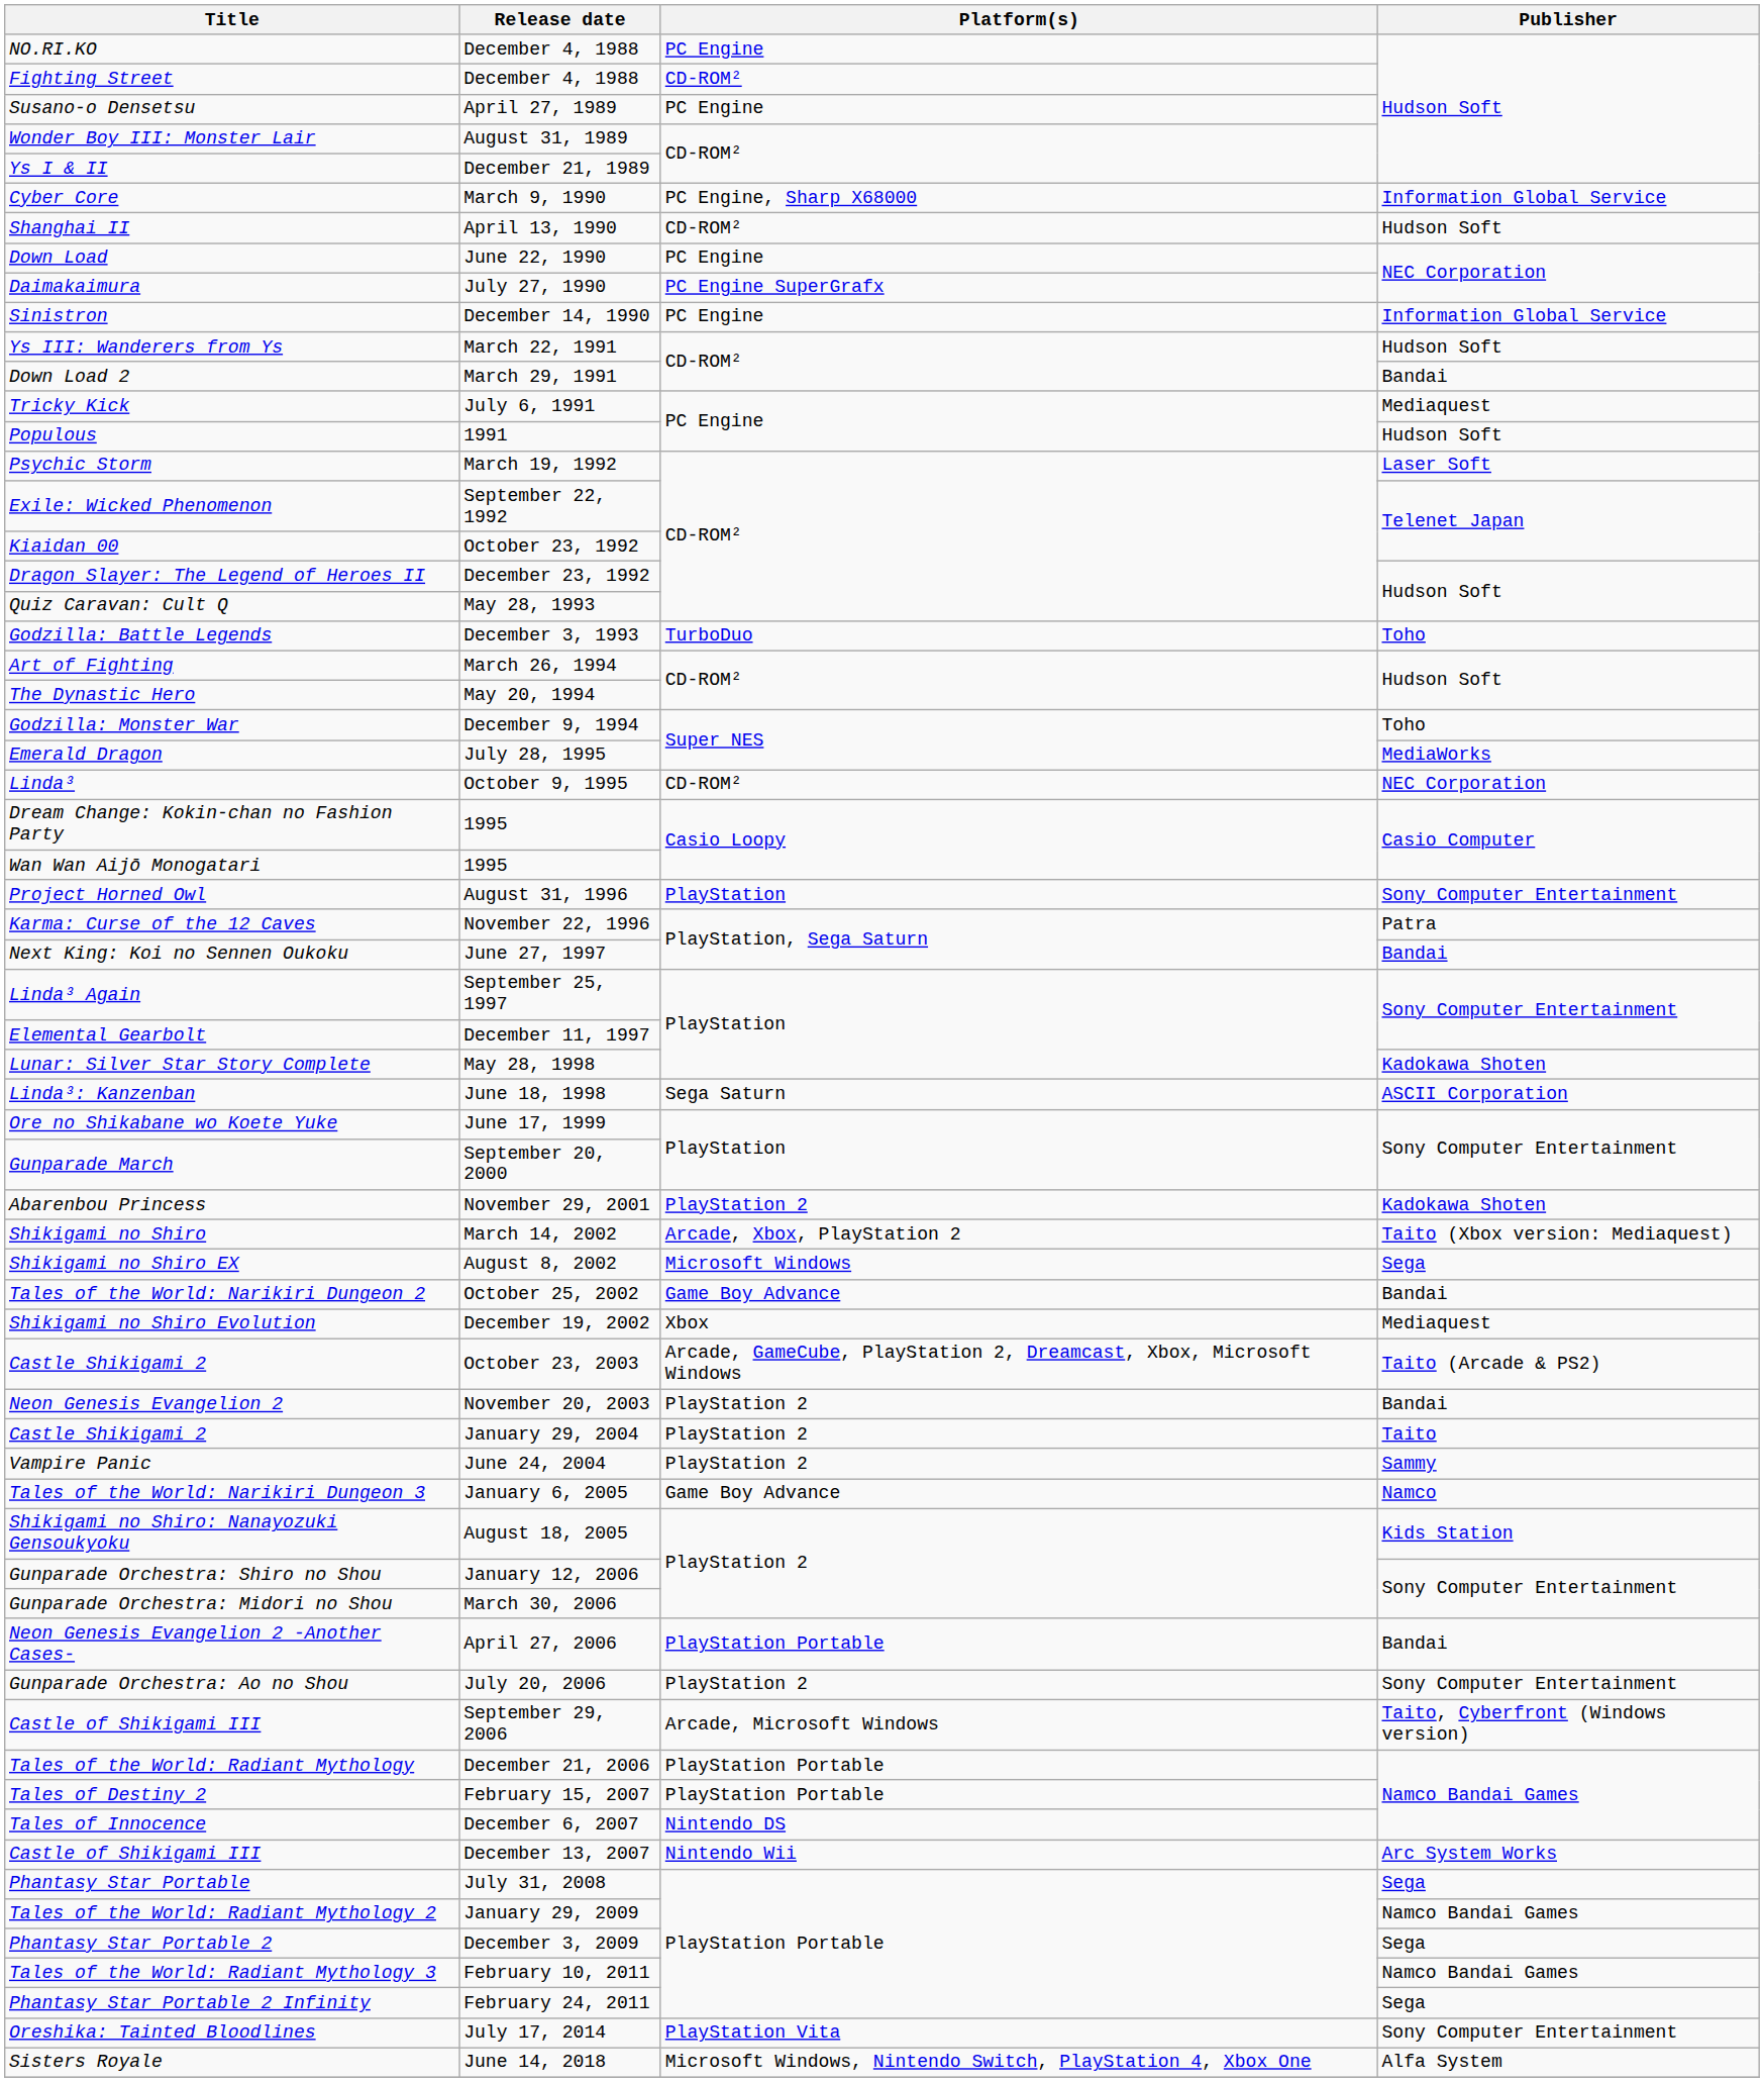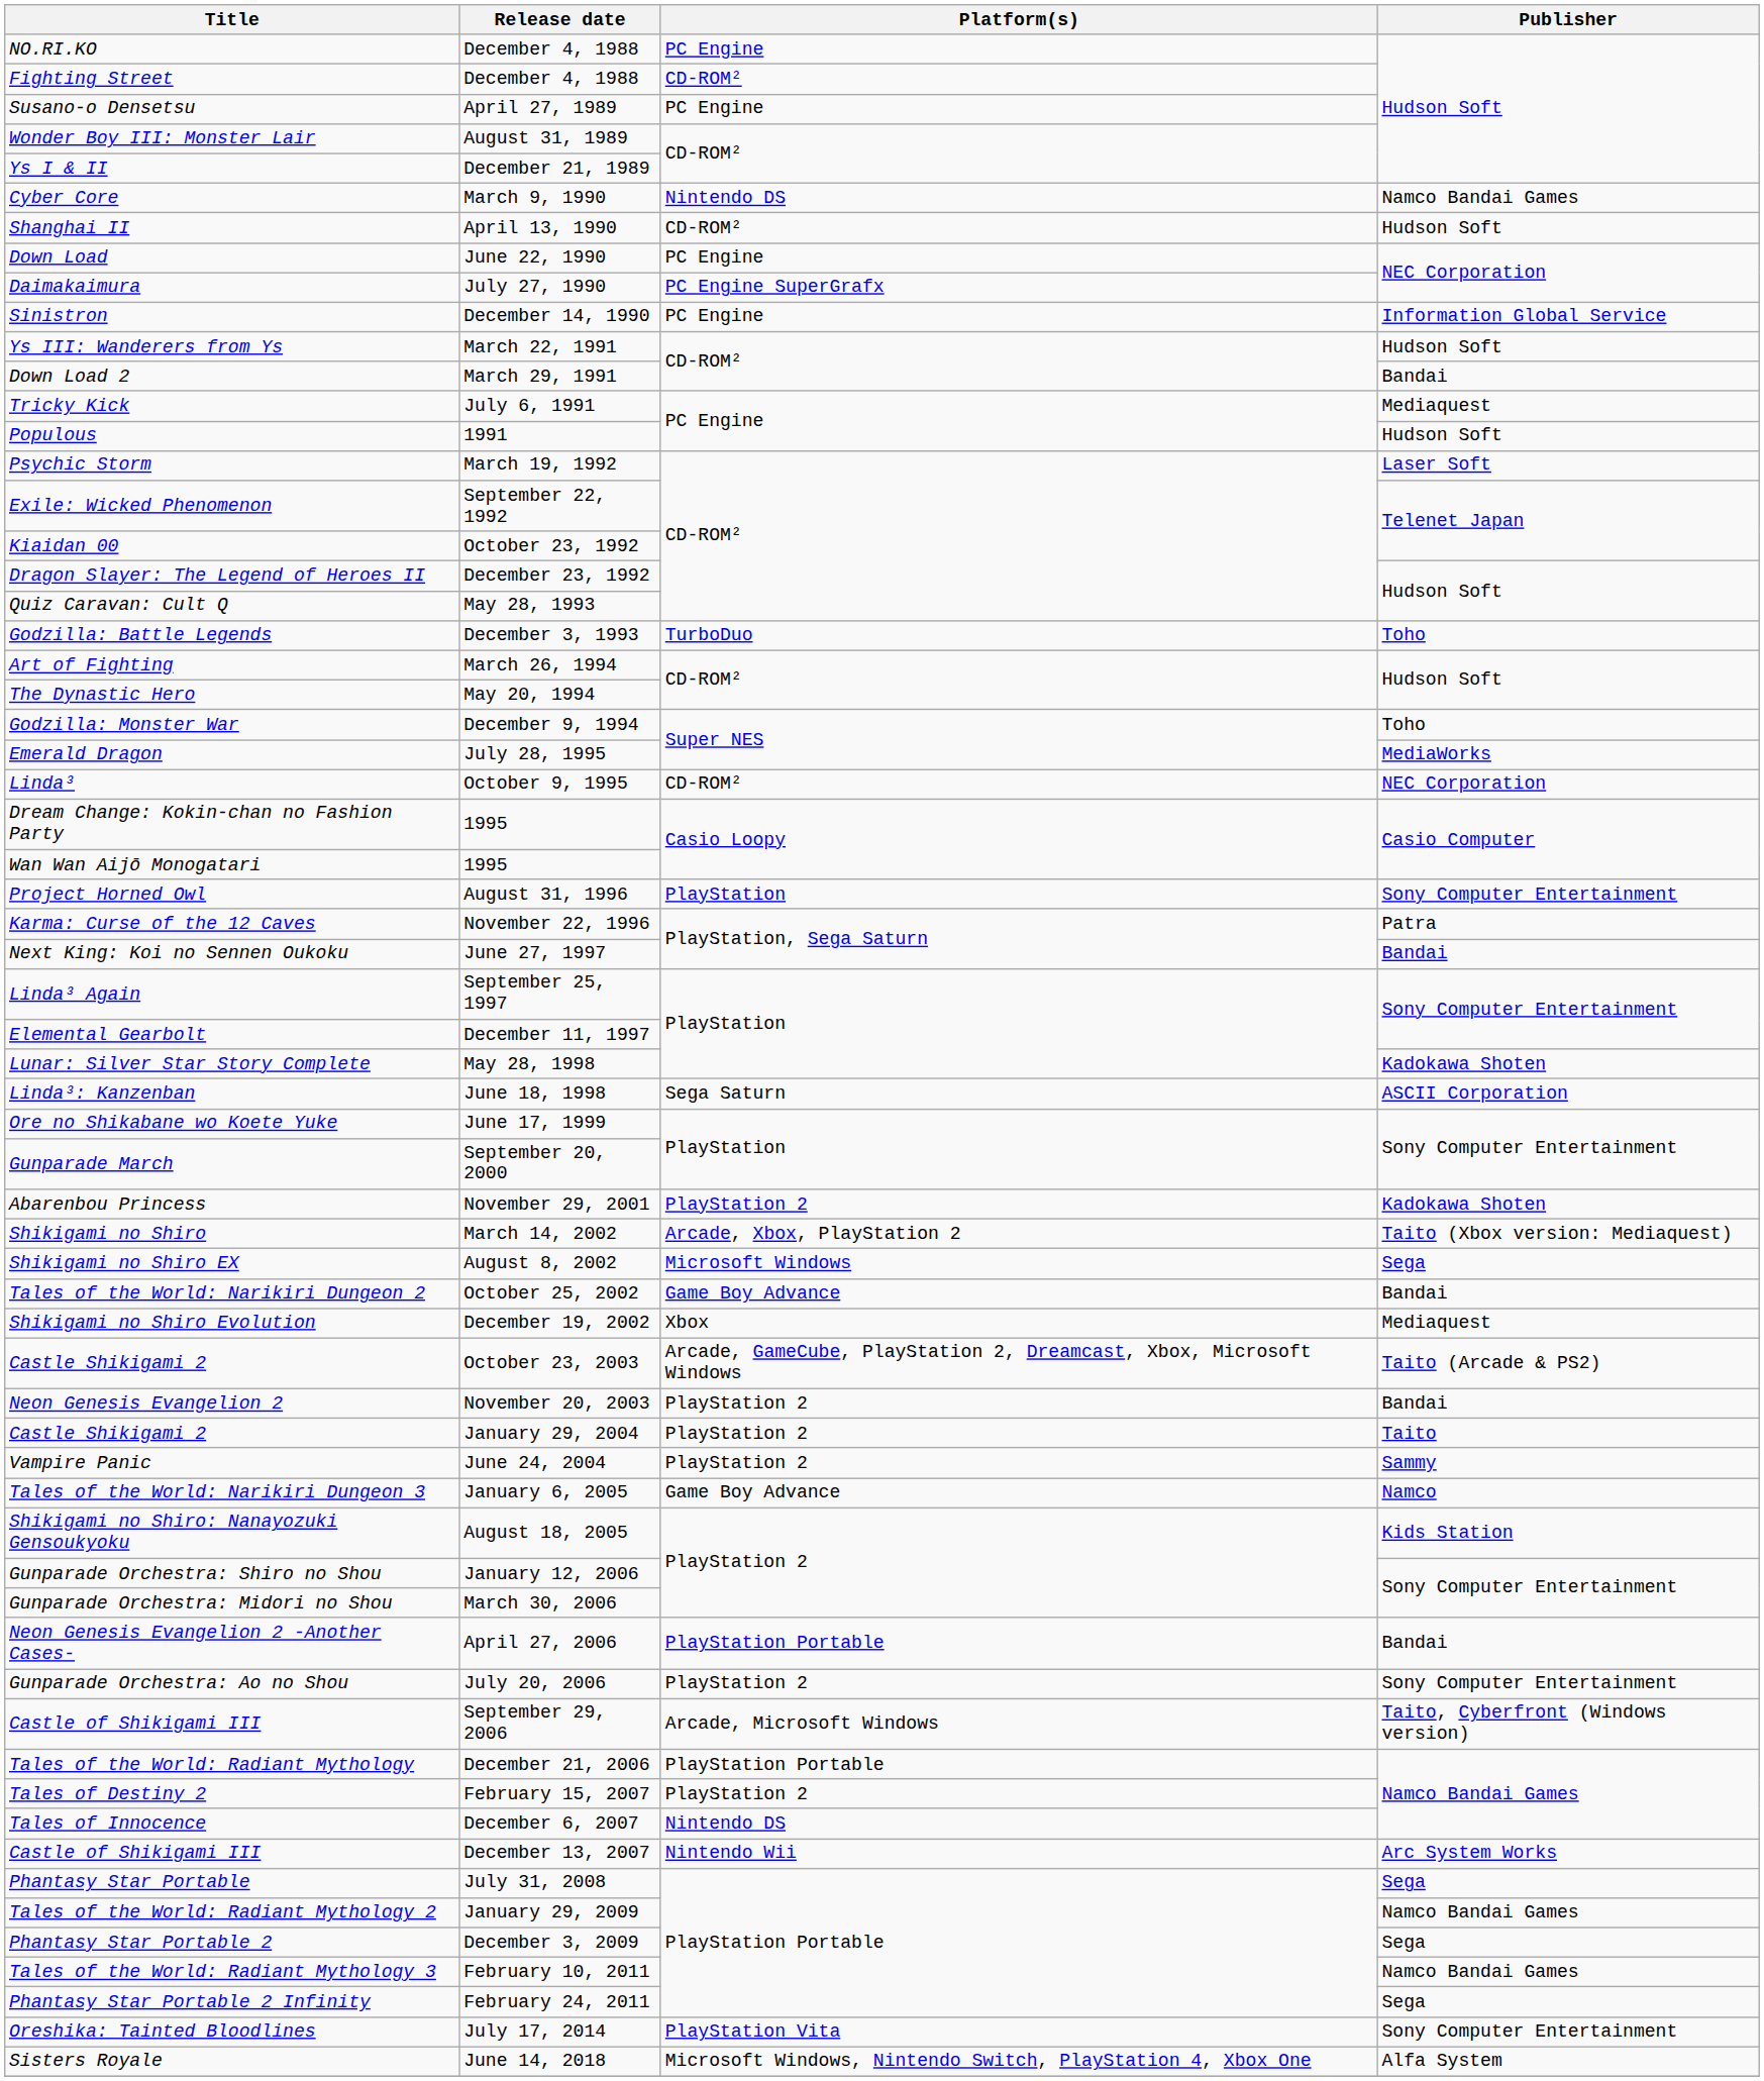 <table class="sortable wikitable">
 <tr>
 <th>Title</th>
 <th>Release date</th>
 <th>Platform(s)</th>
 <th>Publisher</th>
 </tr>
 <tr>
 <td><em>NO.RI.KO</em></td>
 <td>December 4, 1988</td>
 <td><a href='#'>PC Engine</a></td>
 <td rowspan="5"><a href='#'>Hudson Soft</a></td>
 </tr>
 <tr>
 <td><em><a href='#'>Fighting Street</a></em></td>
 <td>December 4, 1988</td>
 <td><a href='#'>CD-ROM²</a></td>
 </tr>
 <tr>
 <td><em>Susano-o Densetsu</em></td>
 <td>April 27, 1989</td>
 <td>PC Engine</td>
 </tr>
 <tr>
 <td><em><a href='#'>Wonder Boy III: Monster Lair</a></em></td>
 <td>August 31, 1989</td>
 <td rowspan="2">CD-ROM²</td>
 </tr>
 <tr>
 <td><em><a href='#'>Ys I & II</a></em></td>
 <td>December 21, 1989</td>
 </tr>
 <tr>
 <td><em><a href='#'>Cyber Core</a></em></td>
 <td>March 9, 1990</td>
-<td>PC Engine, <a href='#'>Sharp X68000</a></td>
-<td><a href='#'>Information Global Service</a></td>
+<td><a href='#'>Nintendo DS</a></td>
+<td>Namco Bandai Games</td>
 </tr>
 <tr>
 <td><em><a href='#'>Shanghai II</a></em></td>
 <td>April 13, 1990</td>
 <td>CD-ROM²</td>
 <td>Hudson Soft</td>
 </tr>
 <tr>
 <td><em><a href='#'>Down Load</a></em></td>
 <td>June 22, 1990</td>
 <td>PC Engine</td>
 <td rowspan="2"><a href='#'>NEC Corporation</a></td>
 </tr>
 <tr>
 <td><em><a href='#'>Daimakaimura</a></em> </td>
 <td>July 27, 1990</td>
 <td><a href='#'>PC Engine SuperGrafx</a></td>
 </tr>
 <tr>
 <td><em><a href='#'>Sinistron</a></em></td>
 <td>December 14, 1990</td>
 <td>PC Engine</td>
 <td><a href='#'>Information Global Service</a></td>
 </tr>
 <tr>
 <td><em><a href='#'>Ys III: Wanderers from Ys</a></em></td>
 <td>March 22, 1991</td>
 <td rowspan="2">CD-ROM²</td>
 <td>Hudson Soft</td>
 </tr>
 <tr>
 <td><em>Down Load 2</em></td>
 <td>March 29, 1991</td>
 <td>Bandai</td>
 </tr>
 <tr>
 <td><em><a href='#'>Tricky Kick</a></em></td>
 <td>July 6, 1991</td>
 <td rowspan="2">PC Engine</td>
 <td>Mediaquest</td>
 </tr>
 <tr>
 <td><em><a href='#'>Populous</a></em></td>
 <td>1991</td>
 <td>Hudson Soft</td>
 </tr>
 <tr>
 <td><em><a href='#'>Psychic Storm</a></em></td>
 <td>March 19, 1992</td>
 <td rowspan="5">CD-ROM²</td>
 <td><a href='#'>Laser Soft</a></td>
 </tr>
 <tr>
 <td><em><a href='#'>Exile: Wicked Phenomenon</a></em></td>
 <td>September 22, 1992</td>
 <td rowspan="2"><a href='#'>Telenet Japan</a></td>
 </tr>
 <tr>
 <td><em><a href='#'>Kiaidan 00</a> </em></td>
 <td>October 23, 1992</td>
 </tr>
 <tr>
 <td><em><a href='#'>Dragon Slayer: The Legend of Heroes II</a></em></td>
 <td>December 23, 1992</td>
 <td rowspan="2">Hudson Soft</td>
 </tr>
 <tr>
 <td><em>Quiz Caravan: Cult Q</em></td>
 <td>May 28, 1993</td>
 </tr>
 <tr>
 <td><em><a href='#'>Godzilla: Battle Legends</a></em></td>
 <td>December 3, 1993</td>
 <td><a href='#'>TurboDuo</a></td>
 <td><a href='#'>Toho</a></td>
 </tr>
 <tr>
 <td><em><a href='#'>Art of Fighting</a></em></td>
 <td>March 26, 1994</td>
 <td rowspan="2">CD-ROM²</td>
 <td rowspan="2">Hudson Soft</td>
 </tr>
 <tr>
 <td><em><a href='#'>The Dynastic Hero</a></em></td>
 <td>May 20, 1994</td>
 </tr>
 <tr>
 <td><em><a href='#'>Godzilla: Monster War</a></em></td>
 <td>December 9, 1994</td>
 <td rowspan="2"><a href='#'>Super NES</a></td>
 <td>Toho</td>
 </tr>
 <tr>
 <td><em><a href='#'>Emerald Dragon</a></em></td>
 <td>July 28, 1995</td>
 <td><a href='#'>MediaWorks</a></td>
 </tr>
 <tr>
 <td><em><a href='#'>Linda³</a></em></td>
 <td>October 9, 1995</td>
 <td>CD-ROM²</td>
 <td><a href='#'>NEC Corporation</a></td>
 </tr>
 <tr>
 <td><em>Dream Change: Kokin-chan no Fashion Party</em></td>
 <td>1995</td>
 <td rowspan="2"><a href='#'>Casio Loopy</a></td>
 <td rowspan="2"><a href='#'>Casio Computer</a></td>
 </tr>
 <tr>
 <td><em>Wan Wan Aijō Monogatari</em></td>
 <td>1995</td>
 </tr>
 <tr>
 <td><em><a href='#'>Project Horned Owl</a></em></td>
 <td>August 31, 1996</td>
 <td><a href='#'>PlayStation</a></td>
 <td><a href='#'>Sony Computer Entertainment</a></td>
 </tr>
 <tr>
 <td><em><a href='#'>Karma: Curse of the 12 Caves</a></em></td>
 <td>November 22, 1996</td>
 <td rowspan="2">PlayStation, <a href='#'>Sega Saturn</a></td>
 <td>Patra</td>
 </tr>
 <tr>
 <td><em>Next King: Koi no Sennen Oukoku</em></td>
 <td>June 27, 1997</td>
 <td><a href='#'>Bandai</a></td>
 </tr>
 <tr>
 <td><em><a href='#'>Linda³ Again</a></em></td>
 <td>September 25, 1997</td>
 <td rowspan="3">PlayStation</td>
 <td rowspan="2"><a href='#'>Sony Computer Entertainment</a></td>
 </tr>
 <tr>
 <td><em><a href='#'>Elemental Gearbolt</a></em></td>
 <td>December 11, 1997</td>
 </tr>
 <tr>
 <td><em><a href='#'>Lunar: Silver Star Story Complete</a></em></td>
 <td>May 28, 1998</td>
 <td><a href='#'>Kadokawa Shoten</a></td>
 </tr>
 <tr>
 <td><em><a href='#'>Linda³: Kanzenban</a> </em></td>
 <td>June 18, 1998</td>
 <td>Sega Saturn</td>
 <td><a href='#'>ASCII Corporation</a></td>
 </tr>
 <tr>
 <td><em><a href='#'>Ore no Shikabane wo Koete Yuke</a></em></td>
 <td>June 17, 1999</td>
 <td rowspan="2">PlayStation</td>
 <td rowspan="2">Sony Computer Entertainment</td>
 </tr>
 <tr>
 <td><em><a href='#'>Gunparade March</a></em></td>
 <td>September 20, 2000</td>
 </tr>
 <tr>
 <td><em>Abarenbou Princess </em></td>
 <td>November 29, 2001</td>
 <td><a href='#'>PlayStation 2</a></td>
 <td><a href='#'>Kadokawa Shoten</a></td>
 </tr>
 <tr>
 <td><em><a href='#'>Shikigami no Shiro</a></em></td>
 <td>March 14, 2002</td>
 <td><a href='#'>Arcade</a>, <a href='#'>Xbox</a>, PlayStation 2</td>
 <td><a href='#'>Taito</a> (Xbox version: Mediaquest)</td>
 </tr>
 <tr>
 <td><em><a href='#'>Shikigami no Shiro EX</a></em></td>
 <td>August 8, 2002</td>
 <td><a href='#'>Microsoft Windows</a></td>
 <td><a href='#'>Sega</a></td>
 </tr>
 <tr>
 <td><em><a href='#'>Tales of the World: Narikiri Dungeon 2</a></em></td>
 <td>October 25, 2002</td>
 <td><a href='#'>Game Boy Advance</a></td>
 <td>Bandai</td>
 </tr>
 <tr>
 <td><em><a href='#'>Shikigami no Shiro Evolution</a></em></td>
 <td>December 19, 2002</td>
 <td>Xbox</td>
 <td>Mediaquest</td>
 </tr>
 <tr>
 <td><em><a href='#'>Castle Shikigami 2</a></em></td>
 <td>October 23, 2003</td>
 <td>Arcade, <a href='#'>GameCube</a>, PlayStation 2, <a href='#'>Dreamcast</a>, Xbox, Microsoft Windows</td>
 <td><a href='#'>Taito</a> (Arcade & PS2)</td>
 </tr>
 <tr>
 <td><em><a href='#'>Neon Genesis Evangelion 2</a></em></td>
 <td>November 20, 2003</td>
 <td>PlayStation 2</td>
 <td>Bandai</td>
 </tr>
 <tr>
 <td><em><a href='#'>Castle Shikigami 2</a></em></td>
 <td>January 29, 2004</td>
 <td>PlayStation 2</td>
 <td><a href='#'>Taito</a></td>
 </tr>
 <tr>
 <td><em>Vampire Panic</em></td>
 <td>June 24, 2004</td>
 <td>PlayStation 2</td>
 <td><a href='#'>Sammy</a></td>
 </tr>
 <tr>
 <td><em><a href='#'>Tales of the World: Narikiri Dungeon 3</a></em></td>
 <td>January 6, 2005</td>
 <td>Game Boy Advance</td>
 <td><a href='#'>Namco</a></td>
 </tr>
 <tr>
 <td><em><a href='#'>Shikigami no Shiro: Nanayozuki Gensoukyoku</a></em></td>
 <td>August 18, 2005</td>
 <td rowspan="3">PlayStation 2</td>
 <td><a href='#'>Kids Station</a></td>
 </tr>
 <tr>
 <td><em>Gunparade Orchestra: Shiro no Shou</em></td>
 <td>January 12, 2006</td>
 <td rowspan="2">Sony Computer Entertainment</td>
 </tr>
 <tr>
 <td><em>Gunparade Orchestra: Midori no Shou</em></td>
 <td>March 30, 2006</td>
 </tr>
 <tr>
 <td><em><a href='#'>Neon Genesis Evangelion 2 -Another Cases-</a></em></td>
 <td>April 27, 2006</td>
 <td><a href='#'>PlayStation Portable</a></td>
 <td>Bandai</td>
 </tr>
 <tr>
 <td><em>Gunparade Orchestra: Ao no Shou</em></td>
 <td>July 20, 2006</td>
 <td>PlayStation 2</td>
 <td>Sony Computer Entertainment</td>
 </tr>
 <tr>
 <td><em><a href='#'>Castle of Shikigami III</a></em></td>
 <td>September 29, 2006</td>
 <td>Arcade, Microsoft Windows</td>
 <td><a href='#'>Taito</a>, <a href='#'>Cyberfront</a> (Windows version)</td>
 </tr>
 <tr>
 <td><em><a href='#'>Tales of the World: Radiant Mythology</a></em></td>
 <td>December 21, 2006</td>
 <td>PlayStation Portable</td>
 <td rowspan="3"><a href='#'>Namco Bandai Games</a></td>
 </tr>
 <tr>
 <td><em><a href='#'>Tales of Destiny 2</a></em></td>
 <td>February 15, 2007</td>
-<td>PlayStation Portable</td>
+<td>PlayStation 2</td>
 </tr>
 <tr>
 <td><em><a href='#'>Tales of Innocence</a></em></td>
 <td>December 6, 2007</td>
 <td><a href='#'>Nintendo DS</a></td>
 </tr>
 <tr>
 <td><em><a href='#'>Castle of Shikigami III</a></em></td>
 <td>December 13, 2007</td>
 <td><a href='#'>Nintendo Wii</a></td>
 <td><a href='#'>Arc System Works</a></td>
 </tr>
 <tr>
 <td><em><a href='#'>Phantasy Star Portable</a></em></td>
 <td>July 31, 2008</td>
 <td rowspan="5">PlayStation Portable</td>
 <td><a href='#'>Sega</a></td>
 </tr>
 <tr>
 <td><em><a href='#'>Tales of the World: Radiant Mythology 2</a></em></td>
 <td>January 29, 2009</td>
 <td>Namco Bandai Games</td>
 </tr>
 <tr>
 <td><em><a href='#'>Phantasy Star Portable 2</a></em></td>
 <td>December 3, 2009</td>
 <td>Sega</td>
 </tr>
 <tr>
 <td><em><a href='#'>Tales of the World: Radiant Mythology 3</a></em></td>
 <td>February 10, 2011</td>
 <td>Namco Bandai Games</td>
 </tr>
 <tr>
 <td><em><a href='#'>Phantasy Star Portable 2 Infinity</a></em></td>
 <td>February 24, 2011</td>
 <td>Sega</td>
 </tr>
 <tr>
 <td><em><a href='#'>Oreshika: Tainted Bloodlines</a></em></td>
 <td>July 17, 2014</td>
 <td><a href='#'>PlayStation Vita</a></td>
 <td>Sony Computer Entertainment</td>
 </tr>
 <tr>
 <td><em>Sisters Royale</em></td>
 <td>June 14, 2018</td>
 <td>Microsoft Windows, <a href='#'>Nintendo Switch</a>, <a href='#'>PlayStation 4</a>, <a href='#'>Xbox One</a></td>
 <td>Alfa System</td>
 </tr>
 <tr>
 </tr>
 </table>
